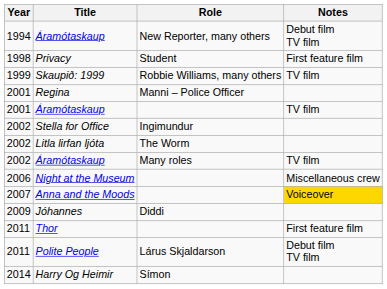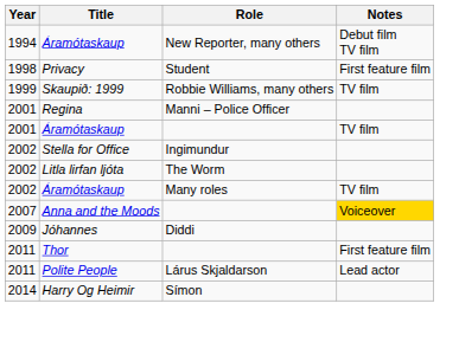 <table class="wikitable sortable">
 <tr>
 <th>Year</th>
 <th>Title</th>
 <th>Role</th>
 <th class="unsortable">Notes</th>
 </tr>
 <tr>
 <td>1994</td>
 <td><em><a href='#'>Áramótaskaup</a></em></td>
 <td>New Reporter, many others</td>
 <td>Debut film<br>TV film</td>
 </tr>
 <tr>
 <td>1998</td>
 <td><em>Privacy</em></td>
 <td>Student</td>
 <td>First feature film</td>
 </tr>
 <tr>
 <td>1999</td>
 <td><em>Skaupið: 1999</em></td>
 <td>Robbie Williams, many others</td>
 <td>TV film</td>
 </tr>
 <tr>
 <td>2001</td>
 <td><em>Regina</em></td>
 <td>Manni – Police Officer</td>
 <td></td>
 </tr>
 <tr>
 <td>2001</td>
 <td><em><a href='#'>Áramótaskaup</a></em></td>
 <td></td>
 <td>TV film</td>
 </tr>
 <tr>
 <td>2002</td>
 <td><em>Stella for Office</em></td>
 <td>Ingimundur</td>
 <td></td>
 </tr>
 <tr>
 <td>2002</td>
 <td><em>Litla lirfan ljóta</em></td>
 <td>The Worm</td>
 <td></td>
 </tr>
 <tr>
 <td>2002</td>
 <td><em><a href='#'>Áramótaskaup</a></em></td>
 <td>Many roles</td>
 <td>TV film</td>
 </tr>
 <tr>
-<td>2006</td>
-<td><em><a href='#'>Night at the Museum</a></em></td>
-<td></td>
-<td>Miscellaneous crew</td>
-</tr>
-<tr>
 <td>2007</td>
 <td><em><a href='#'>Anna and the Moods</a></em></td>
 <td></td>
 <td style="background: gold;">Voiceover</td>
 </tr>
 <tr>
 <td>2009</td>
 <td><em>Jóhannes</em></td>
 <td>Diddi</td>
 <td></td>
 </tr>
 <tr>
 <td>2011</td>
 <td><em><a href='#'>Thor</a></em></td>
 <td></td>
 <td>First feature film</td>
 </tr>
 <tr>
 <td>2011</td>
 <td><em><a href='#'>Polite People</a></em></td>
 <td>Lárus Skjaldarson</td>
-<td>Debut film<br>TV film</td>
+<td>Lead actor</td>
 </tr>
 <tr>
 <td>2014</td>
 <td><em>Harry Og Heimir</em></td>
 <td>Símon</td>
 <td></td>
 </tr>
 </table>
